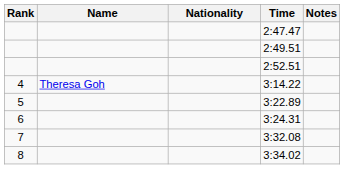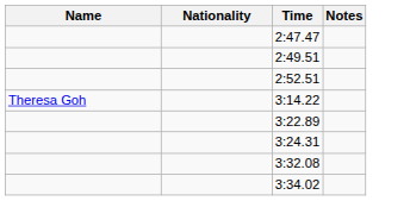 <table class="wikitable sortable" style="text-align:center">
 <tr>
-<th>Rank</th>
 <th style="width:180px">Name</th>
 <th style="width:125px">Nationality</th>
 <th>Time</th>
 <th>Notes</th>
 </tr>
 <tr>
-<td></td>
 <td style="text-align:left;"></td>
 <td style="text-align:left;"></td>
 <td>2:47.47</td>
 <td></td>
 </tr>
 <tr>
-<td></td>
 <td style="text-align:left;"></td>
 <td style="text-align:left;"></td>
 <td>2:49.51</td>
 <td></td>
 </tr>
 <tr>
-<td></td>
 <td style="text-align:left;"></td>
 <td style="text-align:left;"></td>
 <td>2:52.51</td>
 <td></td>
 </tr>
 <tr>
-<td>4</td>
 <td style="text-align:left;"><a href='#'>Theresa Goh</a></td>
 <td style="text-align:left;"></td>
 <td>3:14.22</td>
 <td></td>
 </tr>
 <tr>
-<td>5</td>
 <td style="text-align:left;"></td>
 <td style="text-align:left;"></td>
 <td>3:22.89</td>
 <td></td>
 </tr>
 <tr>
-<td>6</td>
 <td style="text-align:left;"></td>
 <td style="text-align:left;"></td>
 <td>3:24.31</td>
 <td></td>
 </tr>
 <tr>
-<td>7</td>
 <td style="text-align:left;"></td>
 <td style="text-align:left;"></td>
 <td>3:32.08</td>
 <td></td>
 </tr>
 <tr>
-<td>8</td>
 <td style="text-align:left;"></td>
 <td style="text-align:left;"></td>
 <td>3:34.02</td>
 <td></td>
 </tr>
 </table>
